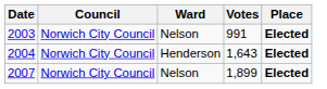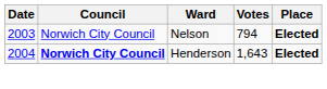 <table class="wikitable">
 <tr>
 <th>Date</th>
 <th>Council</th>
 <th>Ward</th>
 <th>Votes</th>
 <th>Place</th>
 </tr>
 <tr>
 <td><a href='#'>2003</a></td>
 <td><a href='#'>Norwich City Council</a></td>
 <td>Nelson</td>
-<td>991</td>
+<td>794</td>
 <td><strong>Elected</strong></td>
 </tr>
 <tr>
 <td><a href='#'>2004</a></td>
-<td><a href='#'>Norwich City Council</a></td>
+<td><strong><a href='#'>Norwich City Council</a></strong></td>
 <td>Henderson</td>
 <td>1,643</td>
 <td><strong>Elected</strong></td>
 </tr>
-<tr>
-<td><a href='#'>2007</a></td>
-<td><a href='#'>Norwich City Council</a></td>
-<td>Nelson</td>
-<td>1,899</td>
-<td><strong>Elected</strong></td>
-</tr>
 </table>
